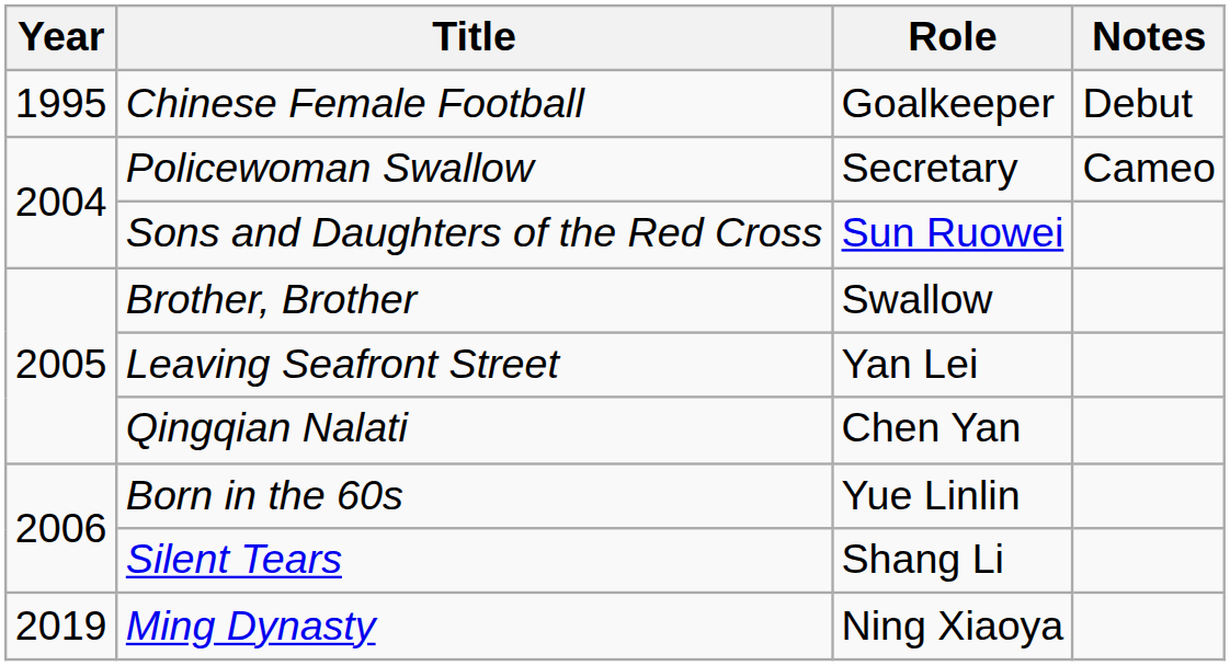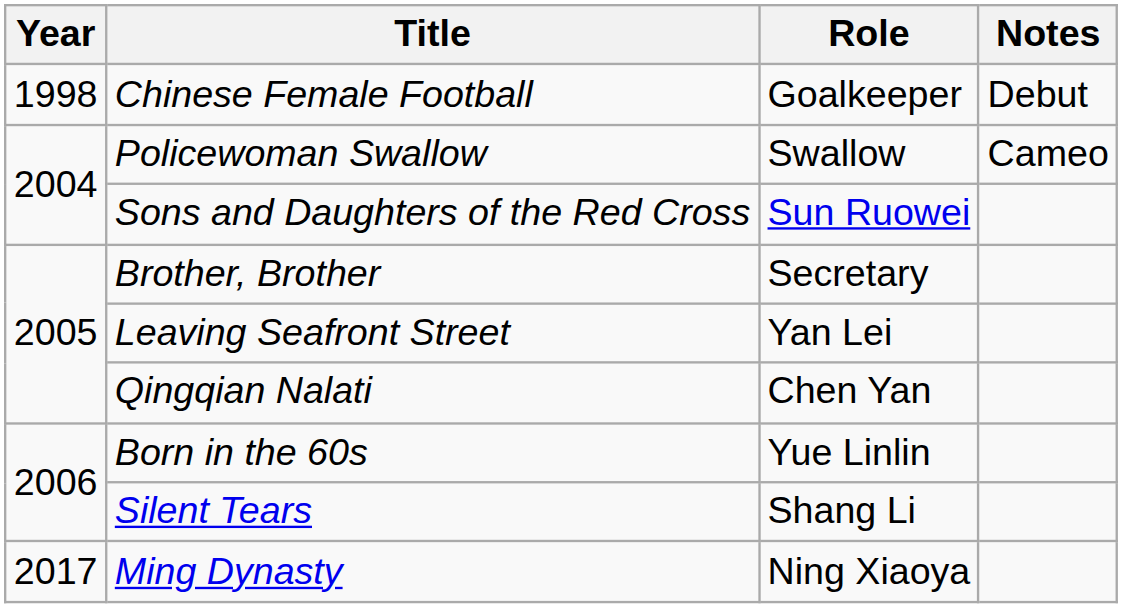 <table class="wikitable sortable">
 <tr>
 <th>Year</th>
 <th>Title</th>
 <th>Role</th>
 <th class="unsortable">Notes</th>
 </tr>
 <tr>
-<td>1995</td>
+<td>1998</td>
 <td><em>Chinese Female Football</em></td>
 <td>Goalkeeper</td>
 <td>Debut</td>
 </tr>
 <tr>
 <td rowspan="2">2004</td>
 <td><em>Policewoman Swallow</em></td>
-<td>Secretary</td>
+<td>Swallow</td>
 <td>Cameo</td>
 </tr>
 <tr>
 <td><em>Sons and Daughters of the Red Cross</em></td>
 <td><a href='#'>Sun Ruowei</a></td>
 <td></td>
 </tr>
 <tr>
 <td rowspan=3>2005</td>
 <td><em>Brother, Brother</em></td>
-<td>Swallow</td>
+<td>Secretary</td>
 <td></td>
 </tr>
 <tr>
 <td><em>Leaving Seafront Street</em></td>
 <td>Yan Lei</td>
 <td></td>
 </tr>
 <tr>
 <td><em>Qingqian Nalati</em></td>
 <td>Chen Yan</td>
 <td></td>
 </tr>
 <tr>
 <td rowspan="2">2006</td>
 <td><em>Born in the 60s</em></td>
 <td>Yue Linlin</td>
 <td></td>
 </tr>
 <tr>
 <td><em><a href='#'>Silent Tears</a></em></td>
 <td>Shang Li</td>
 <td></td>
 </tr>
 <tr>
-<td>2019</td>
+<td>2017</td>
 <td><em><a href='#'>Ming Dynasty</a></em></td>
 <td>Ning Xiaoya</td>
 <td></td>
 </tr>
 </table>
